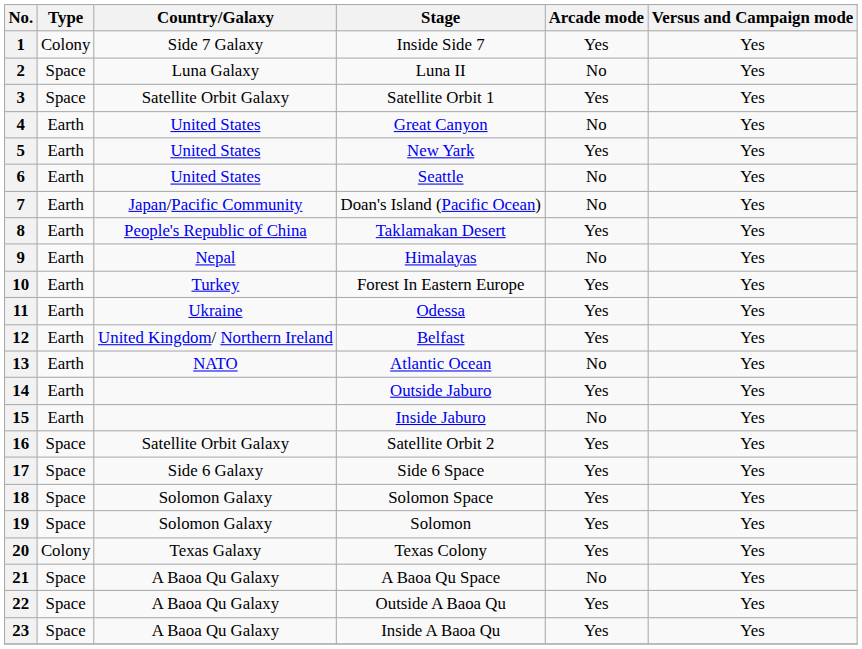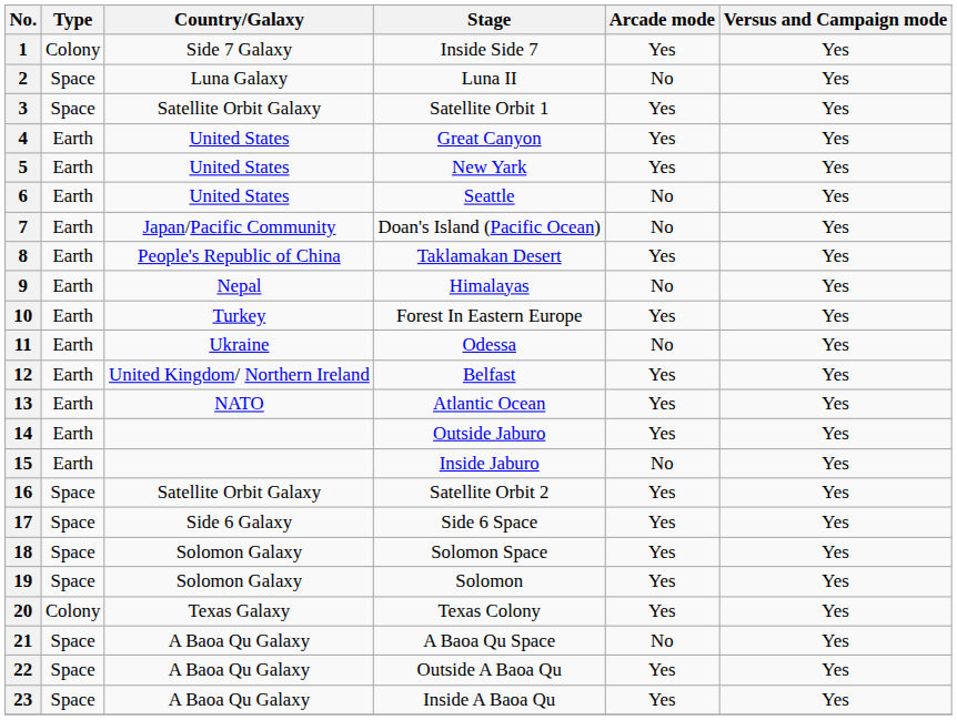 <table class="wikitable">
 <tr>
 <th>No.</th>
 <th>Type</th>
 <th>Country/Galaxy</th>
 <th>Stage</th>
 <th>Arcade mode</th>
 <th>Versus and Campaign mode</th>
 </tr>
 <tr align="center">
 <th>1</th>
 <td>Colony</td>
 <td>Side 7 Galaxy</td>
 <td>Inside Side 7</td>
 <td>Yes</td>
 <td>Yes</td>
 </tr>
 <tr align="center">
 <th>2</th>
 <td>Space</td>
 <td>Luna Galaxy</td>
 <td>Luna II</td>
 <td>No</td>
 <td>Yes</td>
 </tr>
 <tr align="center">
 <th>3</th>
 <td>Space</td>
 <td>Satellite Orbit Galaxy</td>
 <td>Satellite Orbit 1</td>
 <td>Yes</td>
 <td>Yes</td>
 </tr>
 <tr align="center">
 <th>4</th>
 <td>Earth</td>
 <td> <a href='#'>United States</a></td>
 <td><a href='#'>Great Canyon</a></td>
-<td>No</td>
+<td>Yes</td>
 <td>Yes</td>
 </tr>
 <tr align="center">
 <th>5</th>
 <td>Earth</td>
 <td> <a href='#'>United States</a></td>
 <td><a href='#'>New Yark</a></td>
 <td>Yes</td>
 <td>Yes</td>
 </tr>
 <tr align="center">
 <th>6</th>
 <td>Earth</td>
 <td> <a href='#'>United States</a></td>
 <td><a href='#'>Seattle</a></td>
 <td>No</td>
 <td>Yes</td>
 </tr>
 <tr align="center">
 <th>7</th>
 <td>Earth</td>
 <td> <a href='#'>Japan</a>/<a href='#'>Pacific Community</a></td>
 <td>Doan's Island (<a href='#'>Pacific Ocean</a>)</td>
 <td>No</td>
 <td>Yes</td>
 </tr>
 <tr align="center">
 <th>8</th>
 <td>Earth</td>
 <td> <a href='#'>People's Republic of China</a></td>
 <td><a href='#'>Taklamakan Desert</a></td>
 <td>Yes</td>
 <td>Yes</td>
 </tr>
 <tr align="center">
 <th>9</th>
 <td>Earth</td>
 <td> <a href='#'>Nepal</a></td>
 <td><a href='#'>Himalayas</a></td>
 <td>No</td>
 <td>Yes</td>
 </tr>
 <tr align="center">
 <th>10</th>
 <td>Earth</td>
 <td> <a href='#'>Turkey</a></td>
 <td>Forest In Eastern Europe</td>
 <td>Yes</td>
 <td>Yes</td>
 </tr>
 <tr align="center">
 <th>11</th>
 <td>Earth</td>
 <td> <a href='#'>Ukraine</a></td>
 <td><a href='#'>Odessa</a></td>
-<td>Yes</td>
+<td>No</td>
 <td>Yes</td>
 </tr>
 <tr align="center">
 <th>12</th>
 <td>Earth</td>
 <td> <a href='#'>United Kingdom</a>/ <a href='#'>Northern Ireland</a></td>
 <td><a href='#'>Belfast</a></td>
 <td>Yes</td>
 <td>Yes</td>
 </tr>
 <tr align="center">
 <th>13</th>
 <td>Earth</td>
 <td> <a href='#'>NATO</a></td>
 <td><a href='#'>Atlantic Ocean</a></td>
-<td>No</td>
+<td>Yes</td>
 <td>Yes</td>
 </tr>
 <tr align="center">
 <th>14</th>
 <td>Earth</td>
 <td></td>
 <td><a href='#'>Outside Jaburo</a></td>
 <td>Yes</td>
 <td>Yes</td>
 </tr>
 <tr align="center">
 <th>15</th>
 <td>Earth</td>
 <td></td>
 <td><a href='#'>Inside Jaburo</a></td>
 <td>No</td>
 <td>Yes</td>
 </tr>
 <tr align="center">
 <th>16</th>
 <td>Space</td>
 <td>Satellite Orbit Galaxy</td>
 <td>Satellite Orbit 2</td>
 <td>Yes</td>
 <td>Yes</td>
 </tr>
 <tr align="center">
 <th>17</th>
 <td>Space</td>
 <td>Side 6 Galaxy</td>
 <td>Side 6 Space</td>
 <td>Yes</td>
 <td>Yes</td>
 </tr>
 <tr align="center">
 <th>18</th>
 <td>Space</td>
 <td>Solomon Galaxy</td>
 <td>Solomon Space</td>
 <td>Yes</td>
 <td>Yes</td>
 </tr>
 <tr align="center">
 <th>19</th>
 <td>Space</td>
 <td>Solomon Galaxy</td>
 <td>Solomon</td>
 <td>Yes</td>
 <td>Yes</td>
 </tr>
 <tr align="center">
 <th>20</th>
 <td>Colony</td>
 <td>Texas Galaxy</td>
 <td>Texas Colony</td>
 <td>Yes</td>
 <td>Yes</td>
 </tr>
 <tr align="center">
 <th>21</th>
 <td>Space</td>
 <td>A Baoa Qu Galaxy</td>
 <td>A Baoa Qu Space</td>
 <td>No</td>
 <td>Yes</td>
 </tr>
 <tr align="center">
 <th>22</th>
 <td>Space</td>
 <td>A Baoa Qu Galaxy</td>
 <td>Outside A Baoa Qu</td>
 <td>Yes</td>
 <td>Yes</td>
 </tr>
 <tr align="center">
 <th>23</th>
 <td>Space</td>
 <td>A Baoa Qu Galaxy</td>
 <td>Inside A Baoa Qu</td>
 <td>Yes</td>
 <td>Yes</td>
 </tr>
 <tr align="center">
 </tr>
 </table>
